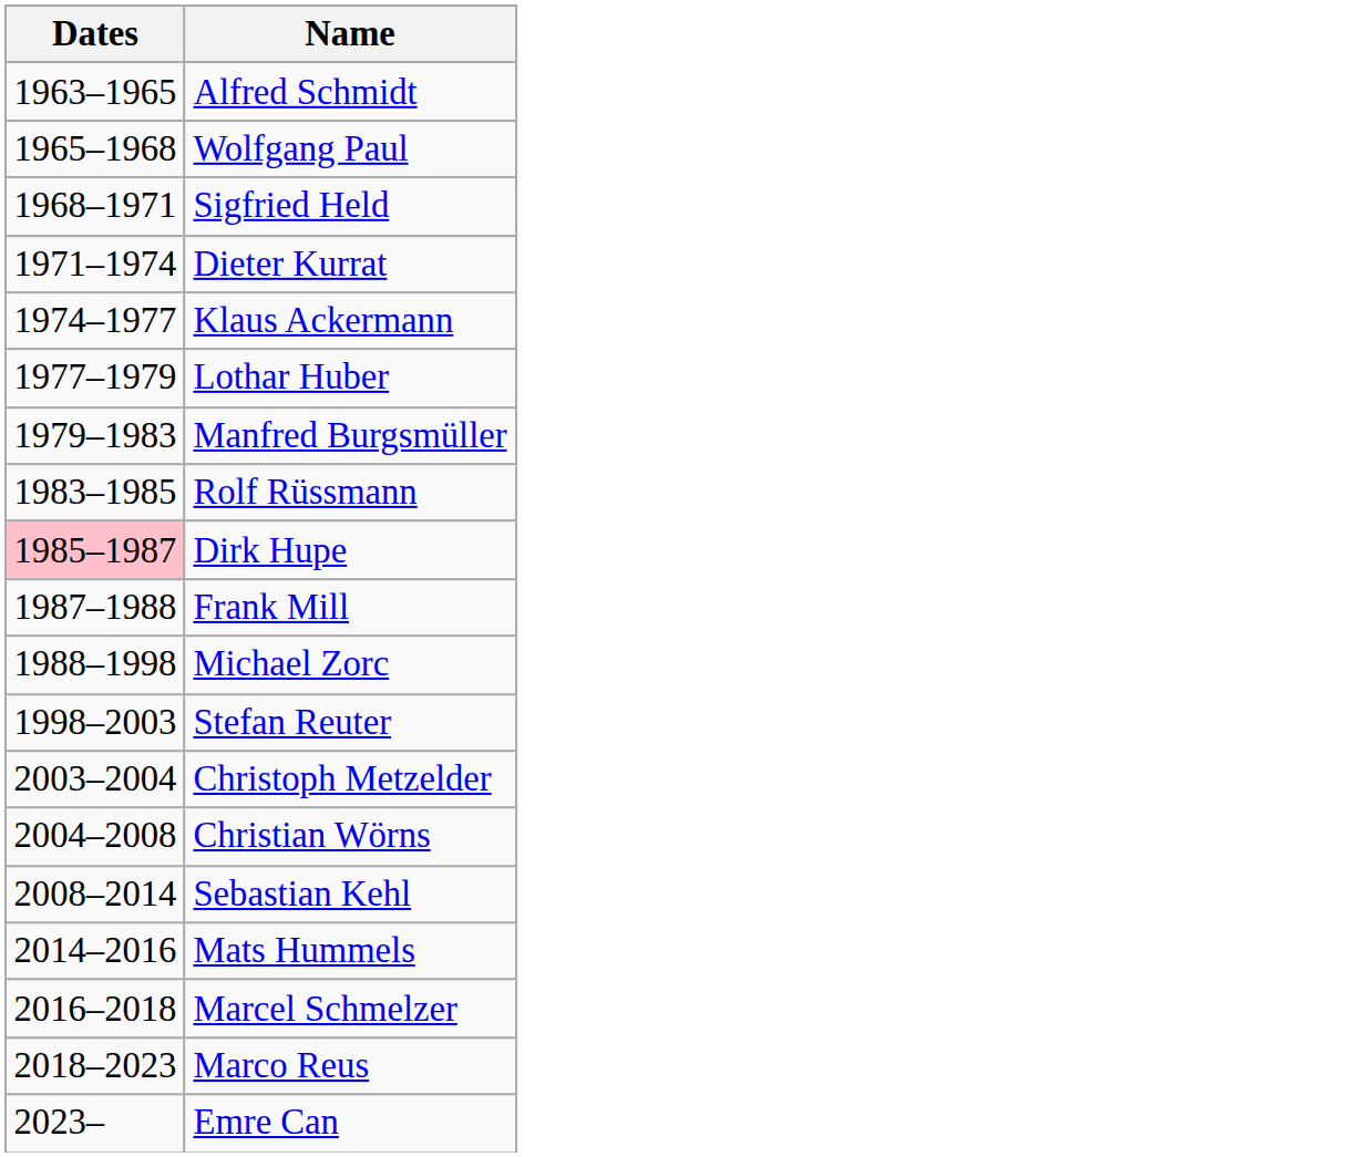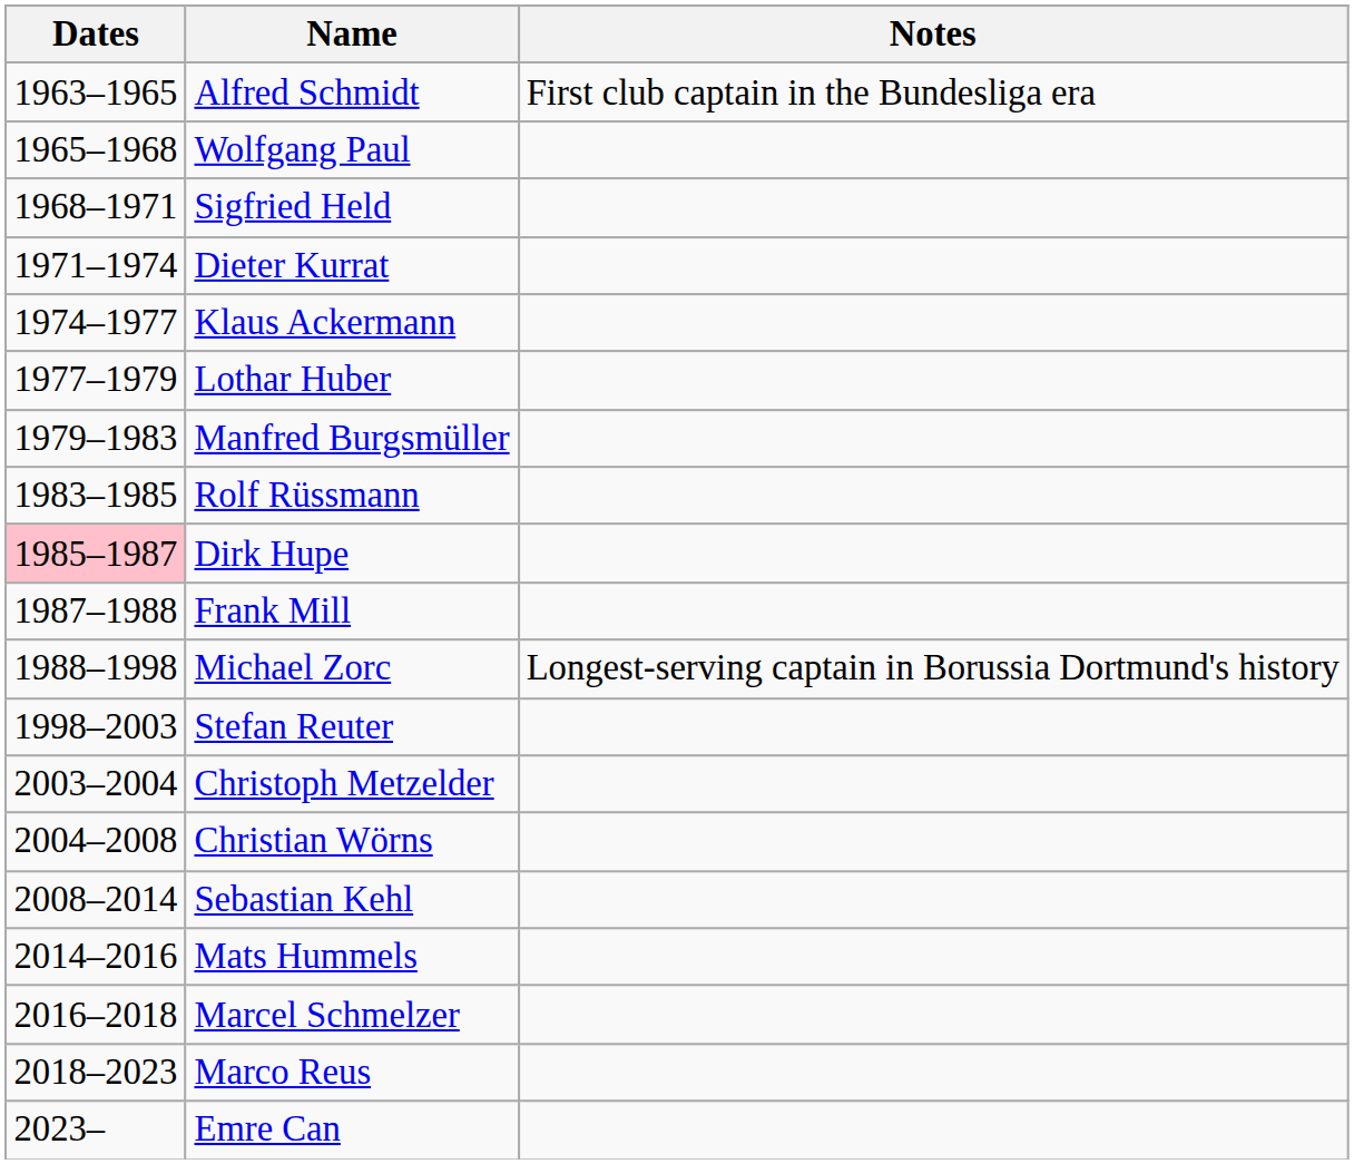 <table class="wikitable plainrowheaders unsortable">
 <tr>
 <th scope="col">Dates</th>
 <th scope="col">Name</th>
+<th scope="col">Notes</th>
 </tr>
 <tr>
 <td>1963–1965</td>
 <td scope="row"> <a href='#'>Alfred Schmidt</a></td>
+<td>First club captain in the Bundesliga era</td>
 </tr>
 <tr>
 <td>1965–1968</td>
 <td scope="row"> <a href='#'>Wolfgang Paul</a></td>
+<td></td>
 </tr>
 <tr>
 <td>1968–1971</td>
 <td scope="row"> <a href='#'>Sigfried Held</a></td>
+<td></td>
 </tr>
 <tr>
 <td>1971–1974</td>
 <td scope="row"> <a href='#'>Dieter Kurrat</a></td>
+<td></td>
 </tr>
 <tr>
 <td>1974–1977</td>
 <td scope="row"> <a href='#'>Klaus Ackermann</a></td>
+<td></td>
 </tr>
 <tr>
 <td>1977–1979</td>
 <td scope="row"> <a href='#'>Lothar Huber</a></td>
+<td></td>
 </tr>
 <tr>
 <td>1979–1983</td>
 <td scope="row"> <a href='#'>Manfred Burgsmüller</a></td>
+<td></td>
 </tr>
 <tr>
 <td>1983–1985</td>
 <td scope="row"> <a href='#'>Rolf Rüssmann</a></td>
+<td></td>
 </tr>
 <tr>
 <td style="background: pink;">1985–1987</td>
 <td scope="row"> <a href='#'>Dirk Hupe</a></td>
+<td></td>
 </tr>
 <tr>
 <td>1987–1988</td>
 <td scope="row"> <a href='#'>Frank Mill</a></td>
+<td></td>
 </tr>
 <tr>
 <td>1988–1998</td>
 <td scope="row"> <a href='#'>Michael Zorc</a></td>
+<td>Longest-serving captain in Borussia Dortmund's history</td>
 </tr>
 <tr>
 <td>1998–2003</td>
 <td scope="row"> <a href='#'>Stefan Reuter</a></td>
+<td></td>
 </tr>
 <tr>
 <td>2003–2004</td>
 <td scope="row"> <a href='#'>Christoph Metzelder</a></td>
+<td></td>
 </tr>
 <tr>
 <td>2004–2008</td>
 <td scope="row"> <a href='#'>Christian Wörns</a></td>
+<td></td>
 </tr>
 <tr>
 <td>2008–2014</td>
 <td scope="row"> <a href='#'>Sebastian Kehl</a></td>
+<td></td>
 </tr>
 <tr>
 <td>2014–2016</td>
 <td scope="row"> <a href='#'>Mats Hummels</a></td>
+<td></td>
 </tr>
 <tr>
 <td>2016–2018</td>
 <td scope="row"> <a href='#'>Marcel Schmelzer</a></td>
+<td></td>
 </tr>
 <tr>
 <td>2018–2023</td>
 <td scope="row"> <a href='#'>Marco Reus</a></td>
+<td></td>
 </tr>
 <tr>
 <td>2023–</td>
 <td scope="row"> <a href='#'>Emre Can</a></td>
+<td></td>
 </tr>
 </table>
